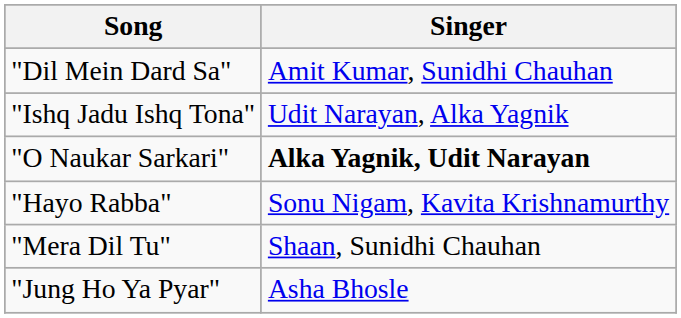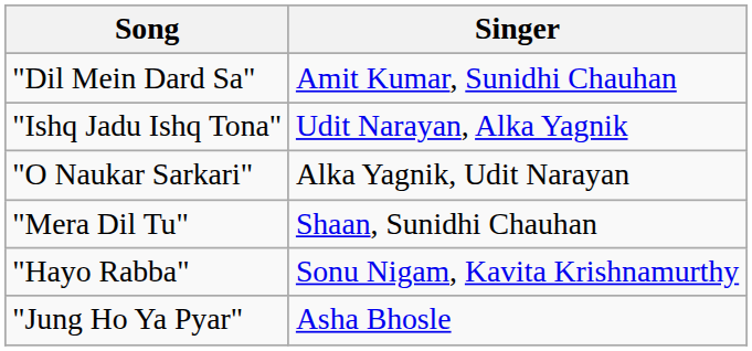 <table class="wikitable">
 <tr>
 <th>Song</th>
 <th>Singer</th>
 </tr>
 <tr>
 <td>"Dil Mein Dard Sa"</td>
 <td><a href='#'>Amit Kumar</a>, <a href='#'>Sunidhi Chauhan</a></td>
 </tr>
 <tr>
 <td>"Ishq Jadu Ishq Tona"</td>
 <td><a href='#'>Udit Narayan</a>, <a href='#'>Alka Yagnik</a></td>
 </tr>
 <tr>
 <td>"O Naukar Sarkari"</td>
-<td><strong>Alka Yagnik, Udit Narayan</strong></td>
+<td>Alka Yagnik, Udit Narayan</td>
+</tr>
+<tr>
+<td>"Mera Dil Tu"</td>
+<td><a href='#'>Shaan</a>, Sunidhi Chauhan</td>
 </tr>
 <tr>
 <td>"Hayo Rabba"</td>
 <td><a href='#'>Sonu Nigam</a>, <a href='#'>Kavita Krishnamurthy</a></td>
 </tr>
 <tr>
-<td>"Mera Dil Tu"</td>
-<td><a href='#'>Shaan</a>, Sunidhi Chauhan</td>
-</tr>
-<tr>
 <td>"Jung Ho Ya Pyar"</td>
 <td><a href='#'>Asha Bhosle</a></td>
 </tr>
 </table>
